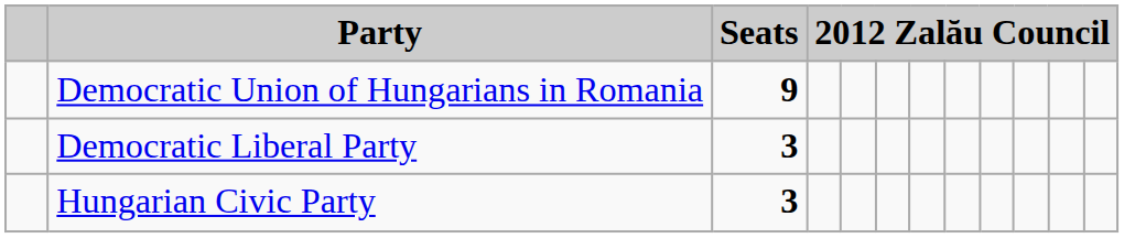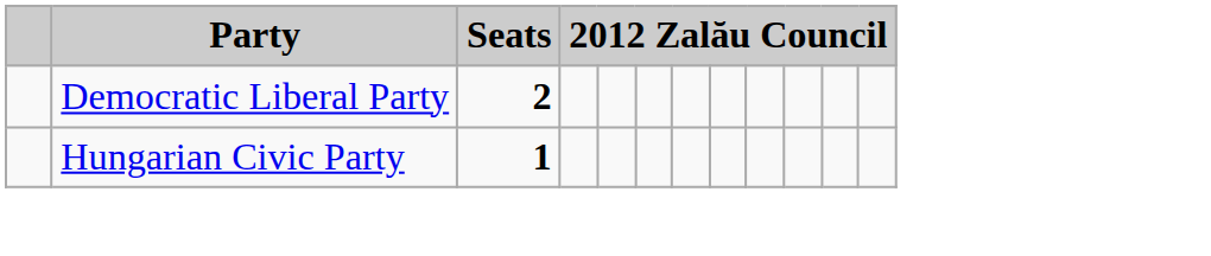 <table class="wikitable">
 <tr>
 <th style="background:#ccc">   </th>
 <th style="background:#ccc">Party</th>
 <th style="background:#ccc">Seats</th>
 <th style="background:#ccc" colspan="9">2012 Zalău Council</th>
 </tr>
 <tr>
 <td>  </td>
-<td><a href='#'>Democratic Union of Hungarians in Romania</a></td>
-<td style="text-align: right"><strong>9</strong></td>
-<td>  </td>
-<td>  </td>
-<td>  </td>
-<td>  </td>
-<td>  </td>
-<td>  </td>
-<td>  </td>
-<td>  </td>
-<td>  </td>
-</tr>
-<tr>
-<td>  </td>
 <td><a href='#'>Democratic Liberal Party</a></td>
-<td style="text-align: right"><strong>3</strong></td>
+<td style="text-align: right"><strong>2</strong></td>
 <td>  </td>
 <td>  </td>
 <td>  </td>
 <td> </td>
 <td> </td>
 <td> </td>
 <td> </td>
 <td> </td>
 <td> </td>
 </tr>
 <tr>
 <td>  </td>
 <td><a href='#'>Hungarian Civic Party</a></td>
-<td style="text-align: right"><strong>3</strong></td>
+<td style="text-align: right"><strong>1</strong></td>
 <td>  </td>
 <td> </td>
 <td> </td>
 <td> </td>
 <td> </td>
 <td> </td>
 <td> </td>
 <td> </td>
 <td> </td>
 </tr>
 </table>
